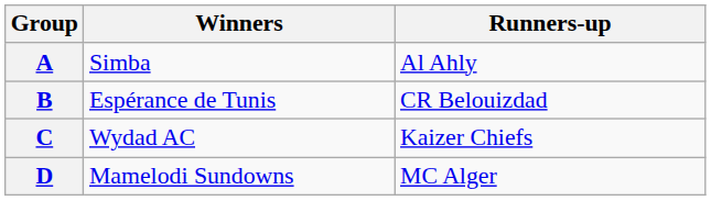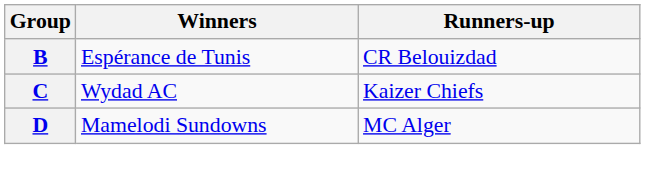 <table class="wikitable">
 <tr>
 <th>Group</th>
 <th width=200>Winners</th>
 <th width=200>Runners-up</th>
-</tr>
-<tr>
-<th><a href='#'>A</a></th>
-<td> <a href='#'>Simba</a></td>
-<td> <a href='#'>Al Ahly</a></td>
 </tr>
 <tr>
 <th><a href='#'>B</a></th>
 <td> <a href='#'>Espérance de Tunis</a></td>
 <td> <a href='#'>CR Belouizdad</a></td>
 </tr>
 <tr>
 <th><a href='#'>C</a></th>
 <td> <a href='#'>Wydad AC</a></td>
 <td> <a href='#'>Kaizer Chiefs</a></td>
 </tr>
 <tr>
 <th><a href='#'>D</a></th>
 <td> <a href='#'>Mamelodi Sundowns</a></td>
 <td> <a href='#'>MC Alger</a></td>
 </tr>
 </table>
